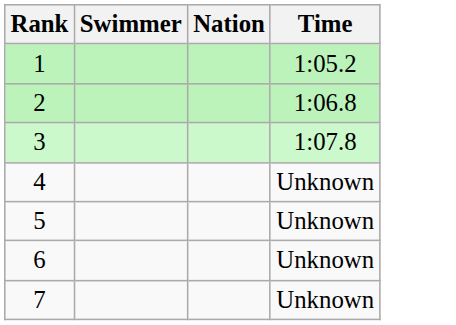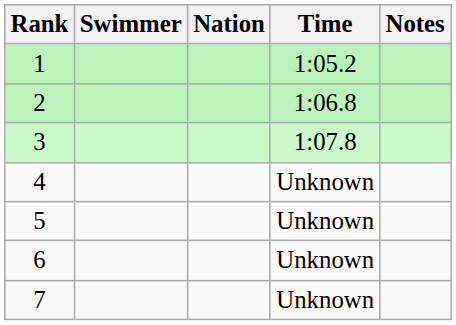 <table class="wikitable sortable" style="text-align:center">
 <tr>
 <th>Rank</th>
 <th>Swimmer</th>
 <th>Nation</th>
 <th>Time</th>
+<th>Notes</th>
 </tr>
 <tr bgcolor=bbf3bb>
 <td>1</td>
 <td align=left></td>
 <td align=left></td>
 <td>1:05.2</td>
+<td></td>
 </tr>
 <tr bgcolor=bbf3bb>
 <td>2</td>
 <td align=left></td>
 <td align=left></td>
 <td>1:06.8</td>
+<td></td>
 </tr>
 <tr bgcolor=ccf9cc>
 <td>3</td>
 <td align=left></td>
 <td align=left></td>
 <td>1:07.8</td>
+<td></td>
 </tr>
 <tr>
 <td>4</td>
 <td align=left></td>
 <td align=left></td>
 <td>Unknown</td>
+<td></td>
 </tr>
 <tr>
 <td>5</td>
 <td align=left></td>
 <td align=left></td>
 <td>Unknown</td>
+<td></td>
 </tr>
 <tr>
 <td>6</td>
 <td align=left></td>
 <td align=left></td>
 <td>Unknown</td>
+<td></td>
 </tr>
 <tr>
 <td>7</td>
 <td align=left></td>
 <td align=left></td>
 <td>Unknown</td>
+<td></td>
 </tr>
 </table>
